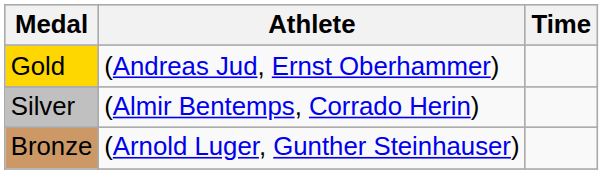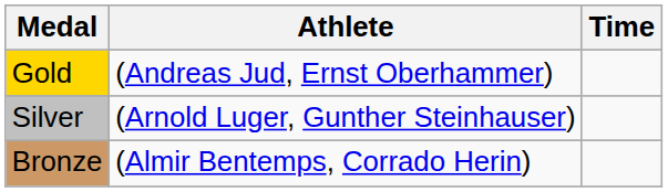 <table class="wikitable">
 <tr>
 <th>Medal</th>
 <th>Athlete</th>
 <th>Time</th>
 </tr>
 <tr>
 <td bgcolor="gold">Gold</td>
 <td> (<a href='#'>Andreas Jud</a>, <a href='#'>Ernst Oberhammer</a>)</td>
 <td></td>
 </tr>
 <tr>
 <td bgcolor="silver">Silver</td>
-<td> (<a href='#'>Almir Bentemps</a>, <a href='#'>Corrado Herin</a>)</td>
+<td> (<a href='#'>Arnold Luger</a>, <a href='#'>Gunther Steinhauser</a>)</td>
 <td></td>
 </tr>
 <tr>
 <td bgcolor="CC9966">Bronze</td>
-<td> (<a href='#'>Arnold Luger</a>, <a href='#'>Gunther Steinhauser</a>)</td>
+<td> (<a href='#'>Almir Bentemps</a>, <a href='#'>Corrado Herin</a>)</td>
 <td></td>
 </tr>
 </table>
